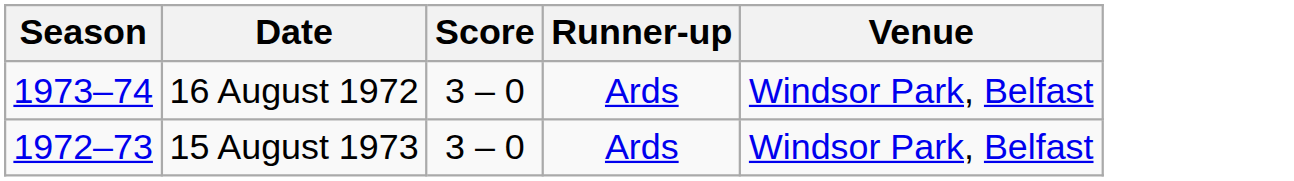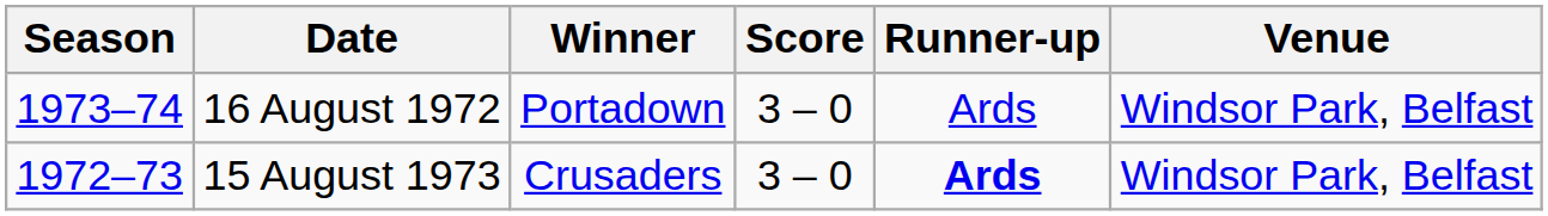 <table class="wikitable">
 <tr>
 <th>Season</th>
 <th>Date</th>
+<th>Winner</th>
 <th>Score</th>
 <th>Runner-up</th>
 <th>Venue</th>
 </tr>
 <tr align=center>
 <td><a href='#'>1973–74</a></td>
 <td>16 August 1972</td>
+<td><a href='#'>Portadown</a></td>
 <td>3 – 0</td>
 <td><a href='#'>Ards</a></td>
 <td><a href='#'>Windsor Park</a>, <a href='#'>Belfast</a></td>
 </tr>
 <tr align=center>
 <td><a href='#'>1972–73</a></td>
 <td>15 August 1973</td>
+<td><a href='#'>Crusaders</a></td>
 <td>3 – 0</td>
-<td><a href='#'>Ards</a></td>
+<td><strong><a href='#'>Ards</a></strong></td>
 <td><a href='#'>Windsor Park</a>, <a href='#'>Belfast</a></td>
 </tr>
 </table>
